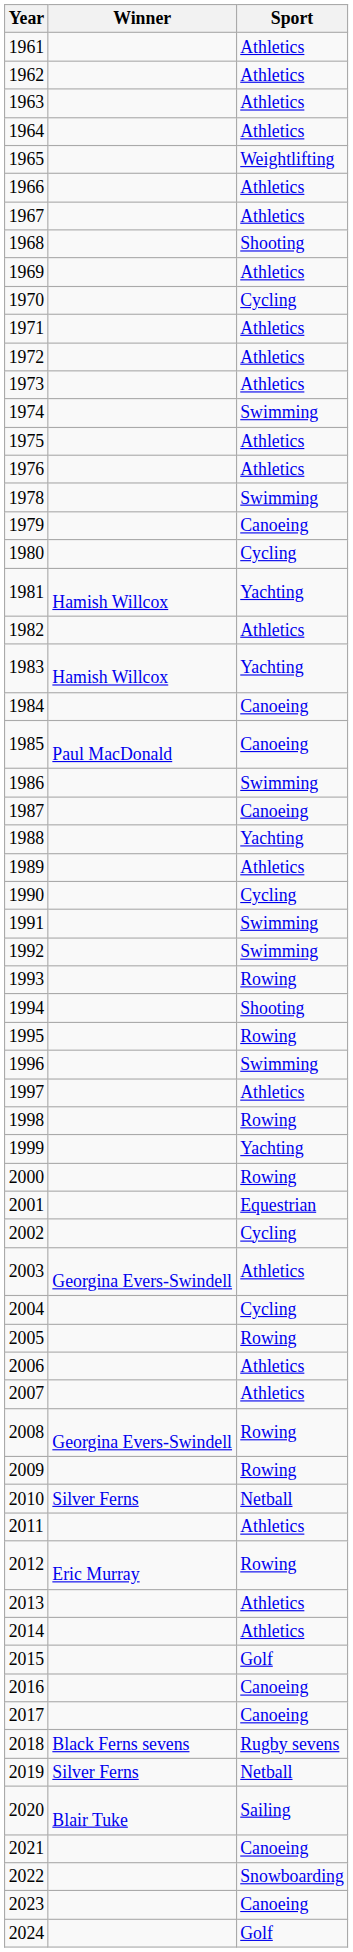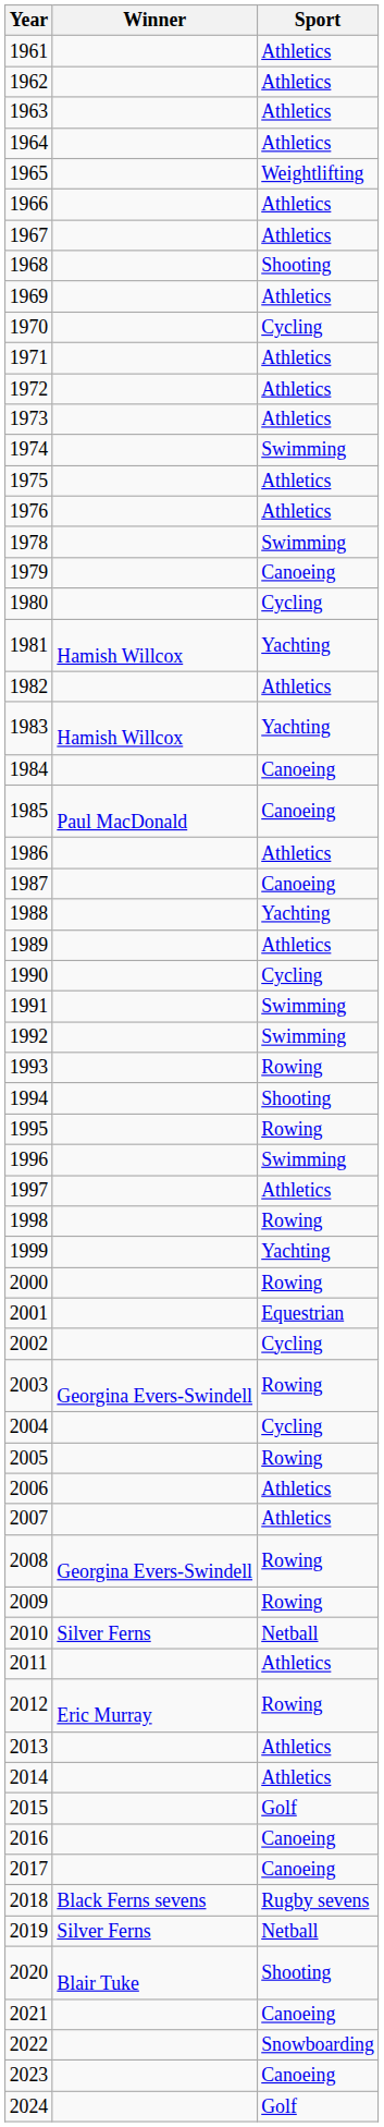 <table class="wikitable sortable">
 <tr>
 <th>Year</th>
 <th>Winner</th>
 <th>Sport</th>
 </tr>
 <tr>
 <td>1961</td>
 <td></td>
 <td><a href='#'>Athletics</a></td>
 </tr>
 <tr>
 <td>1962</td>
 <td></td>
 <td><a href='#'>Athletics</a></td>
 </tr>
 <tr>
 <td>1963</td>
 <td></td>
 <td><a href='#'>Athletics</a></td>
 </tr>
 <tr>
 <td>1964</td>
 <td></td>
 <td><a href='#'>Athletics</a></td>
 </tr>
 <tr>
 <td>1965</td>
 <td></td>
 <td><a href='#'>Weightlifting</a></td>
 </tr>
 <tr>
 <td>1966</td>
 <td></td>
 <td><a href='#'>Athletics</a></td>
 </tr>
 <tr>
 <td>1967</td>
 <td></td>
 <td><a href='#'>Athletics</a></td>
 </tr>
 <tr>
 <td>1968</td>
 <td></td>
 <td><a href='#'>Shooting</a></td>
 </tr>
 <tr>
 <td>1969</td>
 <td></td>
 <td><a href='#'>Athletics</a></td>
 </tr>
 <tr>
 <td>1970</td>
 <td></td>
 <td><a href='#'>Cycling</a></td>
 </tr>
 <tr>
 <td>1971</td>
 <td></td>
 <td><a href='#'>Athletics</a></td>
 </tr>
 <tr>
 <td>1972</td>
 <td></td>
 <td><a href='#'>Athletics</a></td>
 </tr>
 <tr>
 <td>1973</td>
 <td></td>
 <td><a href='#'>Athletics</a></td>
 </tr>
 <tr>
 <td>1974</td>
 <td></td>
 <td><a href='#'>Swimming</a></td>
 </tr>
 <tr>
 <td>1975</td>
 <td></td>
 <td><a href='#'>Athletics</a></td>
 </tr>
 <tr>
 <td>1976</td>
 <td></td>
 <td><a href='#'>Athletics</a></td>
 </tr>
 <tr>
 <td>1978</td>
 <td></td>
 <td><a href='#'>Swimming</a></td>
 </tr>
 <tr>
 <td>1979</td>
 <td></td>
 <td><a href='#'>Canoeing</a></td>
 </tr>
 <tr>
 <td>1980</td>
 <td></td>
 <td><a href='#'>Cycling</a></td>
 </tr>
 <tr>
 <td>1981</td>
 <td><br><a href='#'>Hamish Willcox</a></td>
 <td><a href='#'>Yachting</a></td>
 </tr>
 <tr>
 <td>1982</td>
 <td></td>
 <td><a href='#'>Athletics</a></td>
 </tr>
 <tr>
 <td>1983</td>
 <td><br><a href='#'>Hamish Willcox</a></td>
 <td><a href='#'>Yachting</a></td>
 </tr>
 <tr>
 <td>1984</td>
 <td></td>
 <td><a href='#'>Canoeing</a></td>
 </tr>
 <tr>
 <td>1985</td>
 <td><br><a href='#'>Paul MacDonald</a></td>
 <td><a href='#'>Canoeing</a></td>
 </tr>
 <tr>
 <td>1986</td>
 <td></td>
-<td><a href='#'>Swimming</a></td>
+<td><a href='#'>Athletics</a></td>
 </tr>
 <tr>
 <td>1987</td>
 <td></td>
 <td><a href='#'>Canoeing</a></td>
 </tr>
 <tr>
 <td>1988</td>
 <td></td>
 <td><a href='#'>Yachting</a></td>
 </tr>
 <tr>
 <td>1989</td>
 <td></td>
 <td><a href='#'>Athletics</a></td>
 </tr>
 <tr>
 <td>1990</td>
 <td></td>
 <td><a href='#'>Cycling</a></td>
 </tr>
 <tr>
 <td>1991</td>
 <td></td>
 <td><a href='#'>Swimming</a></td>
 </tr>
 <tr>
 <td>1992</td>
 <td></td>
 <td><a href='#'>Swimming</a></td>
 </tr>
 <tr>
 <td>1993</td>
 <td></td>
 <td><a href='#'>Rowing</a></td>
 </tr>
 <tr>
 <td>1994</td>
 <td></td>
 <td><a href='#'>Shooting</a></td>
 </tr>
 <tr>
 <td>1995</td>
 <td></td>
 <td><a href='#'>Rowing</a></td>
 </tr>
 <tr>
 <td>1996</td>
 <td></td>
 <td><a href='#'>Swimming</a></td>
 </tr>
 <tr>
 <td>1997</td>
 <td></td>
 <td><a href='#'>Athletics</a></td>
 </tr>
 <tr>
 <td>1998</td>
 <td></td>
 <td><a href='#'>Rowing</a></td>
 </tr>
 <tr>
 <td>1999</td>
 <td></td>
 <td><a href='#'>Yachting</a></td>
 </tr>
 <tr>
 <td>2000</td>
 <td></td>
 <td><a href='#'>Rowing</a></td>
 </tr>
 <tr>
 <td>2001</td>
 <td></td>
 <td><a href='#'>Equestrian</a></td>
 </tr>
 <tr>
 <td>2002</td>
 <td></td>
 <td><a href='#'>Cycling</a></td>
 </tr>
 <tr>
 <td>2003</td>
 <td><br><a href='#'>Georgina Evers-Swindell</a></td>
-<td><a href='#'>Athletics</a></td>
+<td><a href='#'>Rowing</a></td>
 </tr>
 <tr>
 <td>2004</td>
 <td></td>
 <td><a href='#'>Cycling</a></td>
 </tr>
 <tr>
 <td>2005</td>
 <td></td>
 <td><a href='#'>Rowing</a></td>
 </tr>
 <tr>
 <td>2006</td>
 <td></td>
 <td><a href='#'>Athletics</a></td>
 </tr>
 <tr>
 <td>2007</td>
 <td></td>
 <td><a href='#'>Athletics</a></td>
 </tr>
 <tr>
 <td>2008</td>
 <td><br><a href='#'>Georgina Evers-Swindell</a></td>
 <td><a href='#'>Rowing</a></td>
 </tr>
 <tr>
 <td>2009</td>
 <td></td>
 <td><a href='#'>Rowing</a></td>
 </tr>
 <tr>
 <td>2010</td>
 <td><a href='#'>Silver Ferns</a></td>
 <td><a href='#'>Netball</a></td>
 </tr>
 <tr>
 <td>2011</td>
 <td></td>
 <td><a href='#'>Athletics</a></td>
 </tr>
 <tr>
 <td>2012</td>
 <td><br><a href='#'>Eric Murray</a></td>
 <td><a href='#'>Rowing</a></td>
 </tr>
 <tr>
 <td>2013</td>
 <td></td>
 <td><a href='#'>Athletics</a></td>
 </tr>
 <tr>
 <td>2014</td>
 <td></td>
 <td><a href='#'>Athletics</a></td>
 </tr>
 <tr>
 <td>2015</td>
 <td></td>
 <td><a href='#'>Golf</a></td>
 </tr>
 <tr>
 <td>2016</td>
 <td></td>
 <td><a href='#'>Canoeing</a></td>
 </tr>
 <tr>
 <td>2017</td>
 <td></td>
 <td><a href='#'>Canoeing</a></td>
 </tr>
 <tr>
 <td>2018</td>
 <td><a href='#'>Black Ferns sevens</a></td>
 <td><a href='#'>Rugby sevens</a></td>
 </tr>
 <tr>
 <td>2019</td>
 <td><a href='#'>Silver Ferns</a></td>
 <td><a href='#'>Netball</a></td>
 </tr>
 <tr>
 <td>2020</td>
 <td><br><a href='#'>Blair Tuke</a></td>
-<td><a href='#'>Sailing</a></td>
+<td><a href='#'>Shooting</a></td>
 </tr>
 <tr>
 <td>2021</td>
 <td></td>
 <td><a href='#'>Canoeing</a></td>
 </tr>
 <tr>
 <td>2022</td>
 <td></td>
 <td><a href='#'>Snowboarding</a></td>
 </tr>
 <tr>
 <td>2023</td>
 <td></td>
 <td><a href='#'>Canoeing</a></td>
 </tr>
 <tr>
 <td>2024</td>
 <td></td>
 <td><a href='#'>Golf</a></td>
 </tr>
 </table>
